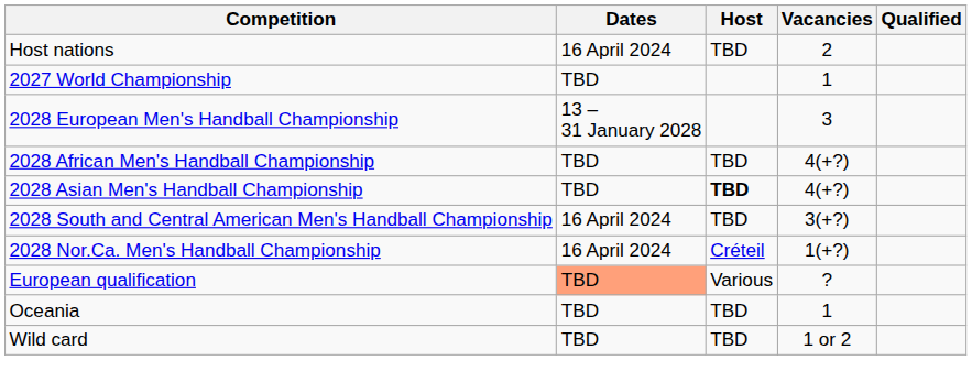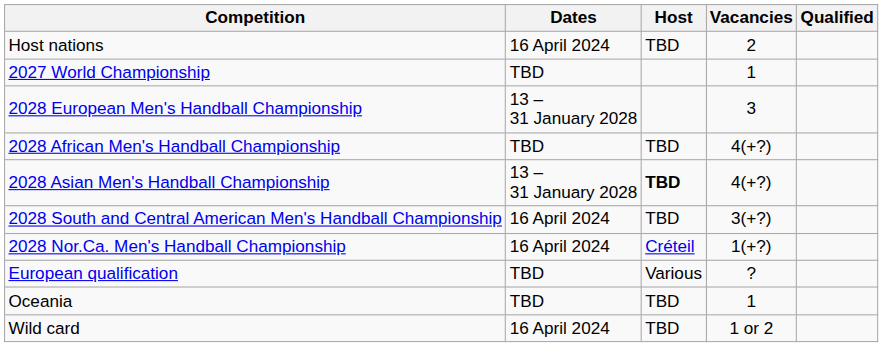 <table class="wikitable">
 <tr>
 <th>Competition</th>
 <th>Dates</th>
 <th>Host</th>
 <th>Vacancies</th>
 <th>Qualified</th>
 </tr>
 <tr>
 <td>Host nations</td>
 <td>16 April 2024</td>
 <td>TBD</td>
 <td align="center">2</td>
 <td><br></td>
 </tr>
 <tr>
 <td><a href='#'>2027 World Championship</a></td>
 <td>TBD</td>
 <td></td>
 <td align="center">1</td>
 <td></td>
 </tr>
 <tr>
 <td><a href='#'>2028 European Men's Handball Championship</a></td>
 <td>13 –<br>31 January 2028</td>
 <td><br><br></td>
 <td align="center">3</td>
 <td></td>
 </tr>
 <tr>
 <td><a href='#'>2028 African Men's Handball Championship</a></td>
 <td>TBD</td>
 <td>TBD</td>
 <td align="center">4(+?)</td>
 <td></td>
 </tr>
 <tr>
 <td><a href='#'>2028 Asian Men's Handball Championship</a></td>
-<td>TBD</td>
+<td>13 –<br>31 January 2028</td>
 <td><strong>TBD</strong></td>
 <td align="center">4(+?)</td>
 <td></td>
 </tr>
 <tr>
 <td><a href='#'>2028 South and Central American Men's Handball Championship</a></td>
 <td>16 April 2024</td>
 <td>TBD</td>
 <td style="text-align: center;">3(+?)</td>
 <td></td>
 </tr>
 <tr>
 <td><a href='#'>2028 Nor.Ca. Men's Handball Championship</a></td>
 <td>16 April 2024</td>
 <td> <a href='#'>Créteil</a></td>
 <td style="text-align: center;">1(+?)</td>
 <td></td>
 </tr>
 <tr>
 <td><a href='#'>European qualification</a></td>
-<td style="background: lightsalmon;">TBD</td>
+<td>TBD</td>
 <td>Various</td>
 <td align="center">?</td>
 <td></td>
 </tr>
 <tr>
 <td>Oceania</td>
 <td>TBD</td>
 <td>TBD</td>
 <td align="center">1</td>
 <td></td>
 </tr>
 <tr>
 <td>Wild card</td>
-<td>TBD</td>
+<td>16 April 2024</td>
 <td>TBD</td>
 <td align="center">1 or 2</td>
 <td></td>
 </tr>
 </table>
